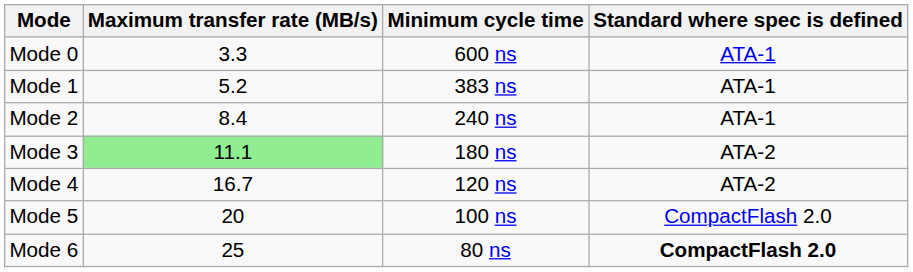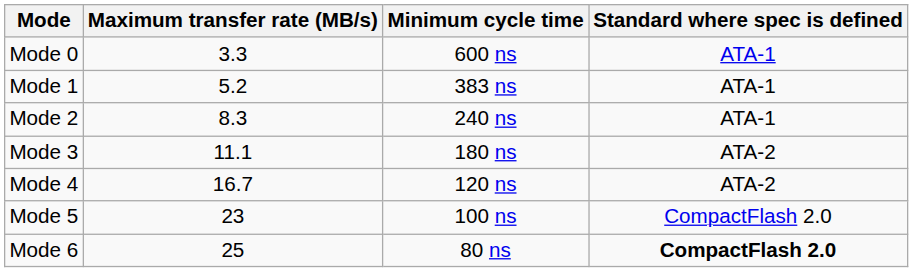 <table class="wikitable" style="text-align:center">
 <tr>
 <th>Mode</th>
 <th>Maximum transfer rate (MB/s)</th>
 <th>Minimum cycle time</th>
 <th>Standard where spec is defined</th>
 </tr>
 <tr>
 <td>Mode 0</td>
 <td>3.3</td>
 <td>600 <a href='#'>ns</a></td>
 <td><a href='#'>ATA-1</a></td>
 </tr>
 <tr>
 <td>Mode 1</td>
 <td>5.2</td>
 <td>383 <a href='#'>ns</a></td>
 <td>ATA-1</td>
 </tr>
 <tr>
 <td>Mode 2</td>
-<td>8.4</td>
+<td>8.3</td>
 <td>240 <a href='#'>ns</a></td>
 <td>ATA-1</td>
 </tr>
 <tr>
 <td>Mode 3</td>
-<td style="background: lightgreen;">11.1</td>
+<td>11.1</td>
 <td>180 <a href='#'>ns</a></td>
 <td>ATA-2</td>
 </tr>
 <tr>
 <td>Mode 4</td>
 <td>16.7</td>
 <td>120 <a href='#'>ns</a></td>
 <td>ATA-2</td>
 </tr>
 <tr>
 <td>Mode 5</td>
-<td>20</td>
+<td>23</td>
 <td>100 <a href='#'>ns</a></td>
 <td><a href='#'>CompactFlash</a> 2.0</td>
 </tr>
 <tr>
 <td>Mode 6</td>
 <td>25</td>
 <td>80 <a href='#'>ns</a></td>
 <td><strong>CompactFlash 2.0</strong></td>
 </tr>
 </table>
